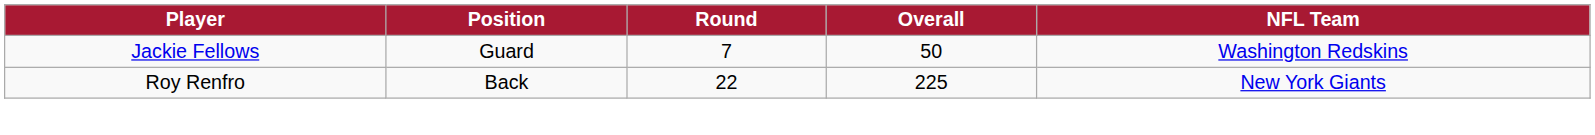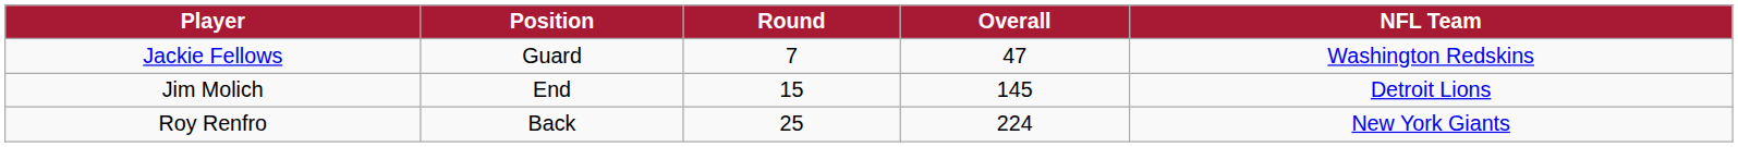 <table class="wikitable" width="65%">
 <tr align="center"  style="background:#A81933;color:#FFFFFF;">
 <td><strong>Player</strong></td>
 <td><strong>Position</strong></td>
 <td><strong>Round</strong></td>
 <td><strong>Overall</strong></td>
 <td><strong>NFL Team</strong></td>
 </tr>
 <tr align="center" bgcolor="">
 <td><a href='#'>Jackie Fellows</a></td>
 <td>Guard</td>
 <td>7</td>
-<td>50</td>
+<td>47</td>
 <td><a href='#'>Washington Redskins</a></td>
+</tr>
+<tr align="center" bgcolor="">
+<td>Jim Molich</td>
+<td>End</td>
+<td>15</td>
+<td>145</td>
+<td><a href='#'>Detroit Lions</a></td>
 </tr>
 <tr align="center" bgcolor="">
 <td>Roy Renfro</td>
 <td>Back</td>
-<td>22</td>
-<td>225</td>
+<td>25</td>
+<td>224</td>
 <td><a href='#'>New York Giants</a></td>
 </tr>
 </table>
